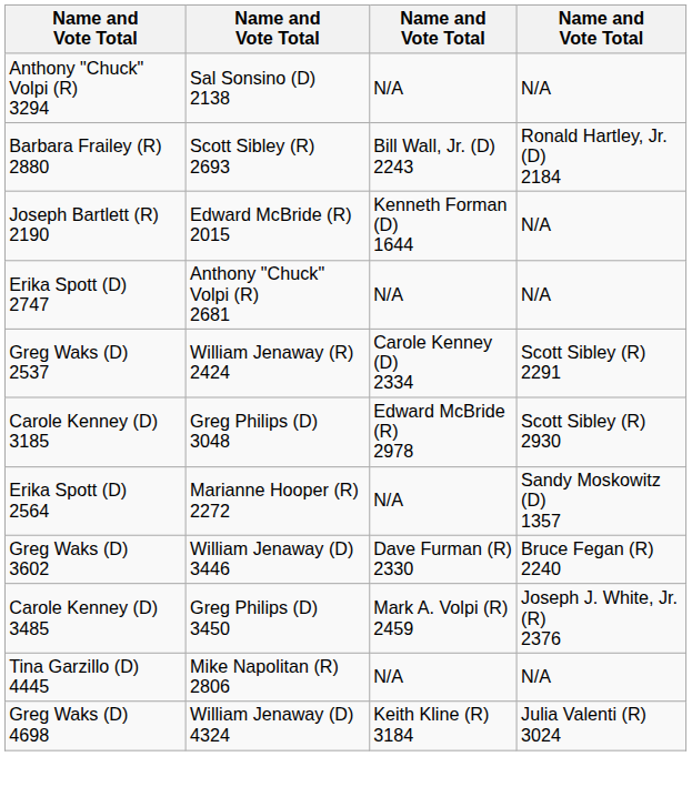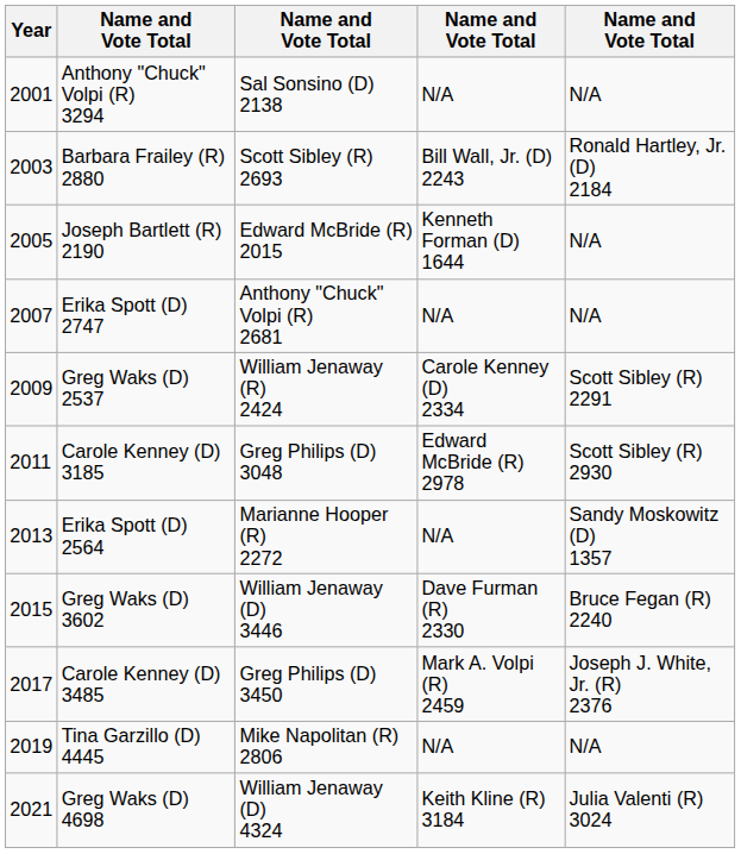 <table class="wikitable">
 <tr>
+<th>Year</th>
 <th>Name and<br>Vote Total</th>
 <th>Name and<br>Vote Total</th>
 <th>Name and<br>Vote Total</th>
 <th>Name and<br>Vote Total</th>
 </tr>
 <tr>
+<td>2001</td>
 <td>Anthony "Chuck" Volpi (R)<br>3294</td>
 <td>Sal Sonsino (D)<br>2138</td>
 <td>N/A</td>
 <td>N/A</td>
 </tr>
 <tr>
+<td>2003</td>
 <td>Barbara Frailey (R)<br>2880</td>
 <td>Scott Sibley (R)<br>2693</td>
 <td>Bill Wall, Jr. (D)<br>2243</td>
 <td>Ronald Hartley, Jr. (D)<br>2184</td>
 </tr>
 <tr>
+<td>2005</td>
 <td>Joseph Bartlett (R)<br>2190</td>
 <td>Edward McBride (R)<br>2015</td>
 <td>Kenneth Forman (D)<br>1644</td>
 <td>N/A</td>
 </tr>
 <tr>
+<td>2007</td>
 <td>Erika Spott (D)<br>2747</td>
 <td>Anthony "Chuck" Volpi (R)<br>2681</td>
 <td>N/A</td>
 <td>N/A</td>
 </tr>
 <tr>
+<td>2009</td>
 <td>Greg Waks (D)<br>2537</td>
 <td>William Jenaway (R)<br>2424</td>
 <td>Carole Kenney (D)<br>2334</td>
 <td>Scott Sibley (R)<br>2291</td>
 </tr>
 <tr>
+<td>2011</td>
 <td>Carole Kenney (D)<br>3185</td>
 <td>Greg Philips (D)<br>3048</td>
 <td>Edward McBride (R)<br>2978</td>
 <td>Scott Sibley (R)<br>2930</td>
 </tr>
 <tr>
+<td>2013</td>
 <td>Erika Spott (D)<br>2564</td>
 <td>Marianne Hooper (R)<br>2272</td>
 <td>N/A</td>
 <td>Sandy Moskowitz (D)<br>1357</td>
 </tr>
 <tr>
+<td>2015</td>
 <td>Greg Waks (D)<br>3602</td>
 <td>William Jenaway (D)<br>3446</td>
 <td>Dave Furman (R)<br>2330</td>
 <td>Bruce Fegan (R)<br>2240</td>
 </tr>
 <tr>
+<td>2017</td>
 <td>Carole Kenney (D)<br>3485</td>
 <td>Greg Philips (D)<br>3450</td>
 <td>Mark A. Volpi (R)<br>2459</td>
 <td>Joseph J. White, Jr. (R)<br>2376</td>
 </tr>
 <tr>
+<td>2019</td>
 <td>Tina Garzillo (D)<br>4445</td>
 <td>Mike Napolitan (R)<br>2806</td>
 <td>N/A</td>
 <td>N/A</td>
 </tr>
 <tr>
+<td>2021</td>
 <td>Greg Waks (D)<br>4698</td>
 <td>William Jenaway (D)<br>4324</td>
 <td>Keith Kline (R)<br>3184</td>
 <td>Julia Valenti (R)<br>3024</td>
 </tr>
 </table>
